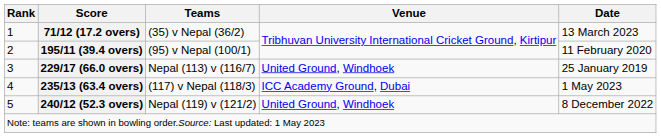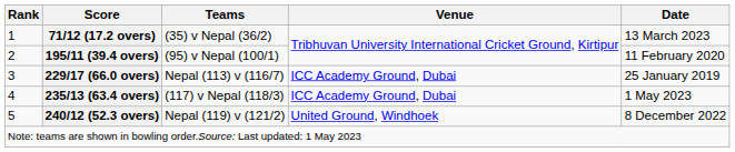 <table class="wikitable">
 <tr>
 <th>Rank</th>
 <th>Score</th>
 <th>Teams</th>
 <th>Venue</th>
 <th>Date</th>
 </tr>
 <tr>
 <td>1</td>
 <th>71/12 (17.2 overs)</th>
 <td> (35) v Nepal (36/2)</td>
 <td rowspan=2><a href='#'>Tribhuvan University International Cricket Ground</a>, <a href='#'>Kirtipur</a></td>
 <td>13 March 2023</td>
 </tr>
 <tr>
 <td>2</td>
 <th>195/11 (39.4 overs)</th>
 <td> (95) v Nepal (100/1)</td>
 <td>11 February 2020</td>
 </tr>
 <tr>
 <td>3</td>
 <th>229/17 (66.0 overs)</th>
 <td>Nepal (113) v  (116/7)</td>
-<td><a href='#'>United Ground</a>, <a href='#'>Windhoek</a></td>
+<td><a href='#'>ICC Academy Ground</a>, <a href='#'>Dubai</a></td>
 <td>25 January 2019</td>
 </tr>
 <tr>
 <td>4</td>
 <th>235/13 (63.4 overs)</th>
 <td> (117) v Nepal (118/3)</td>
 <td><a href='#'>ICC Academy Ground</a>, <a href='#'>Dubai</a></td>
 <td>1 May 2023</td>
 </tr>
 <tr>
 <td>5</td>
 <th>240/12 (52.3 overs)</th>
 <td>Nepal (119) v  (121/2)</td>
 <td><a href='#'>United Ground</a>, <a href='#'>Windhoek</a></td>
 <td>8 December 2022</td>
 </tr>
 <tr>
 <td colspan="5"><small>Note: teams are shown in bowling order.</small><small><em>Source: </em> Last updated: 1 May 2023</small></td>
 </tr>
 </table>
